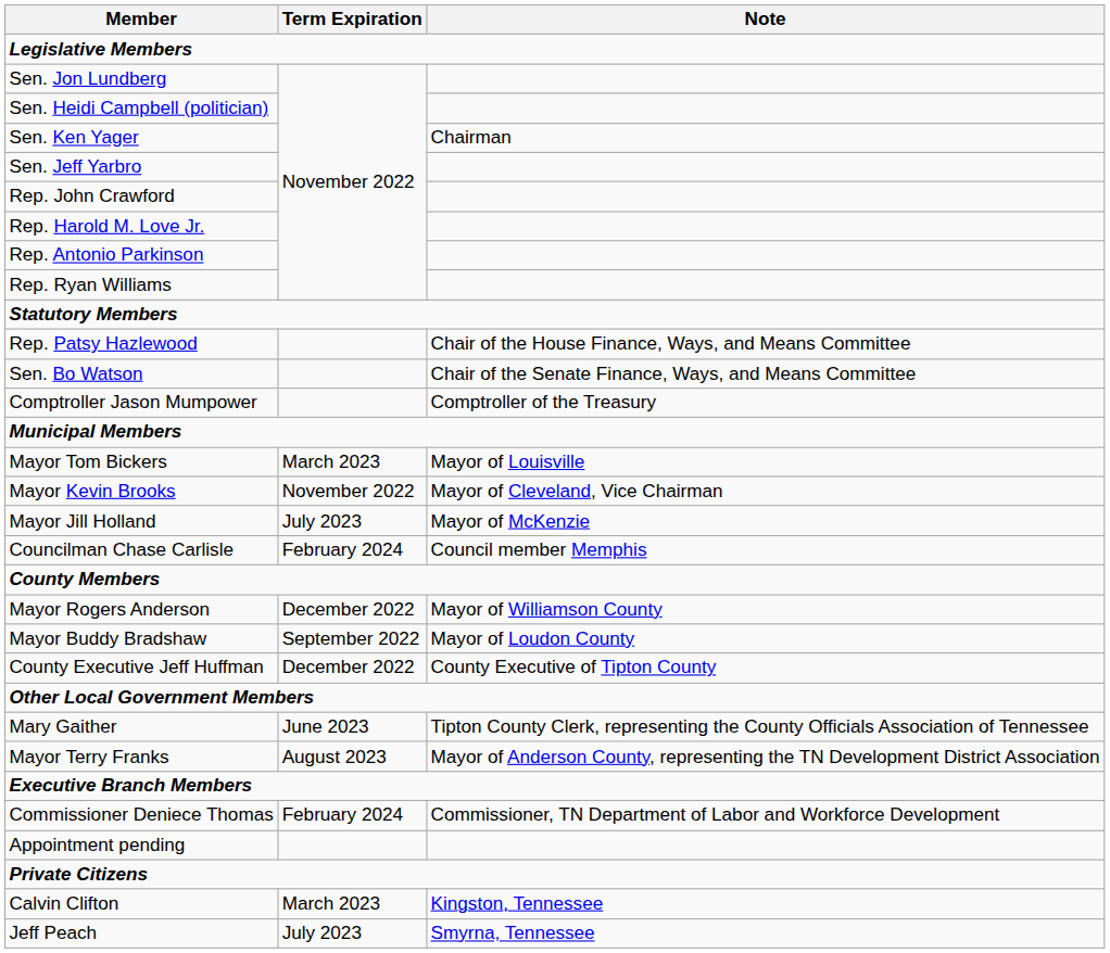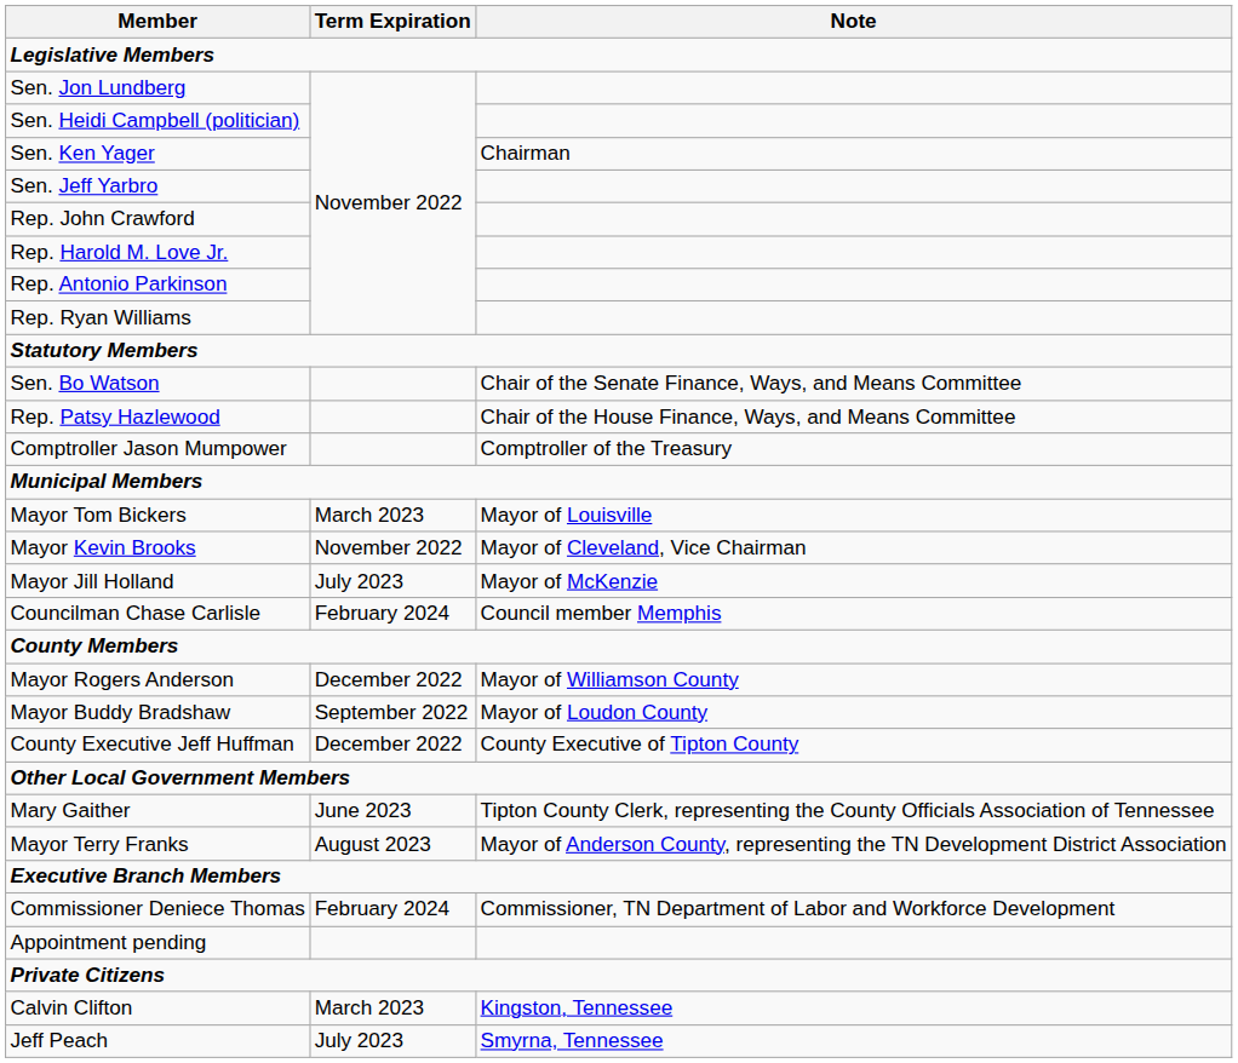 <table class="wikitable">
 <tr>
 <th>Member</th>
 <th>Term Expiration</th>
 <th>Note</th>
 </tr>
 <tr>
 <td colspan="3"><strong><em>Legislative Members</em></strong></td>
 </tr>
 <tr>
 <td>Sen. <a href='#'>Jon Lundberg</a></td>
 <td rowspan="8">November 2022</td>
 <td></td>
 </tr>
 <tr>
 <td>Sen. <a href='#'>Heidi Campbell (politician)</a></td>
 <td></td>
 </tr>
 <tr>
 <td>Sen. <a href='#'>Ken Yager</a></td>
 <td>Chairman</td>
 </tr>
 <tr>
 <td>Sen. <a href='#'>Jeff Yarbro</a></td>
 <td></td>
 </tr>
 <tr>
 <td>Rep. John Crawford</td>
 <td></td>
 </tr>
 <tr>
 <td>Rep. <a href='#'>Harold M. Love Jr.</a></td>
 <td></td>
 </tr>
 <tr>
 <td>Rep.  <a href='#'>Antonio Parkinson</a></td>
 <td></td>
 </tr>
 <tr>
 <td>Rep. Ryan Williams</td>
 <td></td>
 </tr>
 <tr>
 <td colspan="3"><strong><em>Statutory Members</em></strong></td>
 </tr>
 <tr>
+<td>Sen. <a href='#'>Bo Watson</a></td>
+<td></td>
+<td>Chair of the Senate Finance, Ways, and Means Committee</td>
+</tr>
+<tr>
 <td>Rep. <a href='#'>Patsy Hazlewood</a></td>
 <td></td>
 <td>Chair of the House Finance, Ways, and Means Committee</td>
-</tr>
-<tr>
-<td>Sen. <a href='#'>Bo Watson</a></td>
-<td></td>
-<td>Chair of the Senate Finance, Ways, and Means Committee</td>
 </tr>
 <tr>
 <td>Comptroller Jason Mumpower</td>
 <td></td>
 <td>Comptroller of the Treasury</td>
 </tr>
 <tr>
 <td colspan="3"><strong><em>Municipal Members</em></strong></td>
 </tr>
 <tr>
 <td>Mayor Tom Bickers</td>
 <td>March 2023</td>
 <td>Mayor of <a href='#'>Louisville</a></td>
 </tr>
 <tr>
 <td>Mayor <a href='#'>Kevin Brooks</a></td>
 <td>November 2022</td>
 <td>Mayor of <a href='#'>Cleveland</a>, Vice Chairman</td>
 </tr>
 <tr>
 <td>Mayor Jill Holland</td>
 <td>July 2023</td>
 <td>Mayor of <a href='#'>McKenzie</a></td>
 </tr>
 <tr>
 <td>Councilman Chase Carlisle</td>
 <td>February 2024</td>
 <td>Council member <a href='#'>Memphis</a></td>
 </tr>
 <tr>
 <td colspan="3"><strong><em>County Members</em></strong></td>
 </tr>
 <tr>
 <td>Mayor Rogers Anderson</td>
 <td>December 2022</td>
 <td>Mayor of <a href='#'>Williamson County</a></td>
 </tr>
 <tr>
 <td>Mayor Buddy Bradshaw</td>
 <td>September 2022</td>
 <td>Mayor of <a href='#'>Loudon County</a></td>
 </tr>
 <tr>
 <td>County Executive Jeff Huffman</td>
 <td>December 2022</td>
 <td>County Executive of <a href='#'>Tipton County</a></td>
 </tr>
 <tr>
 <td colspan="3"><strong><em>Other Local Government Members</em></strong></td>
 </tr>
 <tr>
 <td>Mary Gaither</td>
 <td>June 2023</td>
 <td>Tipton County Clerk, representing the County Officials Association of Tennessee</td>
 </tr>
 <tr>
 <td>Mayor Terry Franks</td>
 <td>August 2023</td>
 <td>Mayor of <a href='#'>Anderson County</a>, representing the TN Development District Association</td>
 </tr>
 <tr>
 <td colspan="3"><strong><em>Executive Branch Members</em></strong></td>
 </tr>
 <tr>
 <td>Commissioner Deniece Thomas</td>
 <td>February 2024</td>
 <td>Commissioner, TN Department of Labor and Workforce Development</td>
 </tr>
 <tr>
 <td>Appointment pending</td>
 <td></td>
 <td></td>
 </tr>
 <tr>
 <td colspan="3"><strong><em>Private Citizens</em></strong></td>
 </tr>
 <tr>
 <td>Calvin Clifton</td>
 <td>March 2023</td>
 <td><a href='#'>Kingston, Tennessee</a></td>
 </tr>
 <tr>
 <td>Jeff Peach</td>
 <td>July 2023</td>
 <td><a href='#'>Smyrna, Tennessee</a></td>
 </tr>
 </table>
